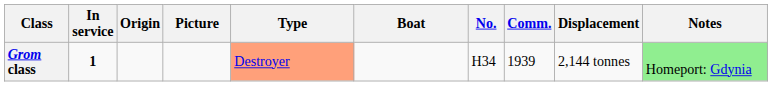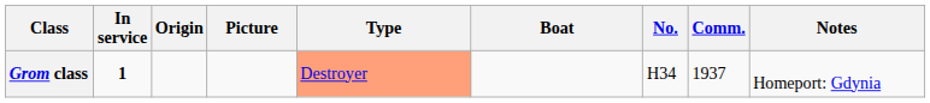 <table class="wikitable">
 <tr>
 <th style="width:10%;">Class</th>
 <th>In service</th>
 <th>Origin</th>
 <th style="width:10%;">Picture</th>
 <th style="width:20%;">Type</th>
 <th style="width:20%;">Boat</th>
 <th style="width: 5%;"><a href='#'>No.</a></th>
 <th style="width: 5%;"><a href='#'>Comm.</a></th>
-<th style="width:10%;">Displacement</th>
 <th style="width:20%;">Notes</th>
 </tr>
 <tr>
 <th style="text-align: left;"><em><a href='#'>Grom</a></em> class</th>
 <td style="text-align: center;"><strong>1</strong></td>
 <td></td>
 <td></td>
 <td style="background: lightsalmon;"><a href='#'>Destroyer</a></td>
 <td></td>
 <td>H34</td>
-<td>1939</td>
-<td>2,144 tonnes</td>
-<td style="background: lightgreen;"><br>Homeport: <a href='#'>Gdynia</a></td>
+<td>1937</td>
+<td><br>Homeport: <a href='#'>Gdynia</a></td>
 </tr>
 </table>
